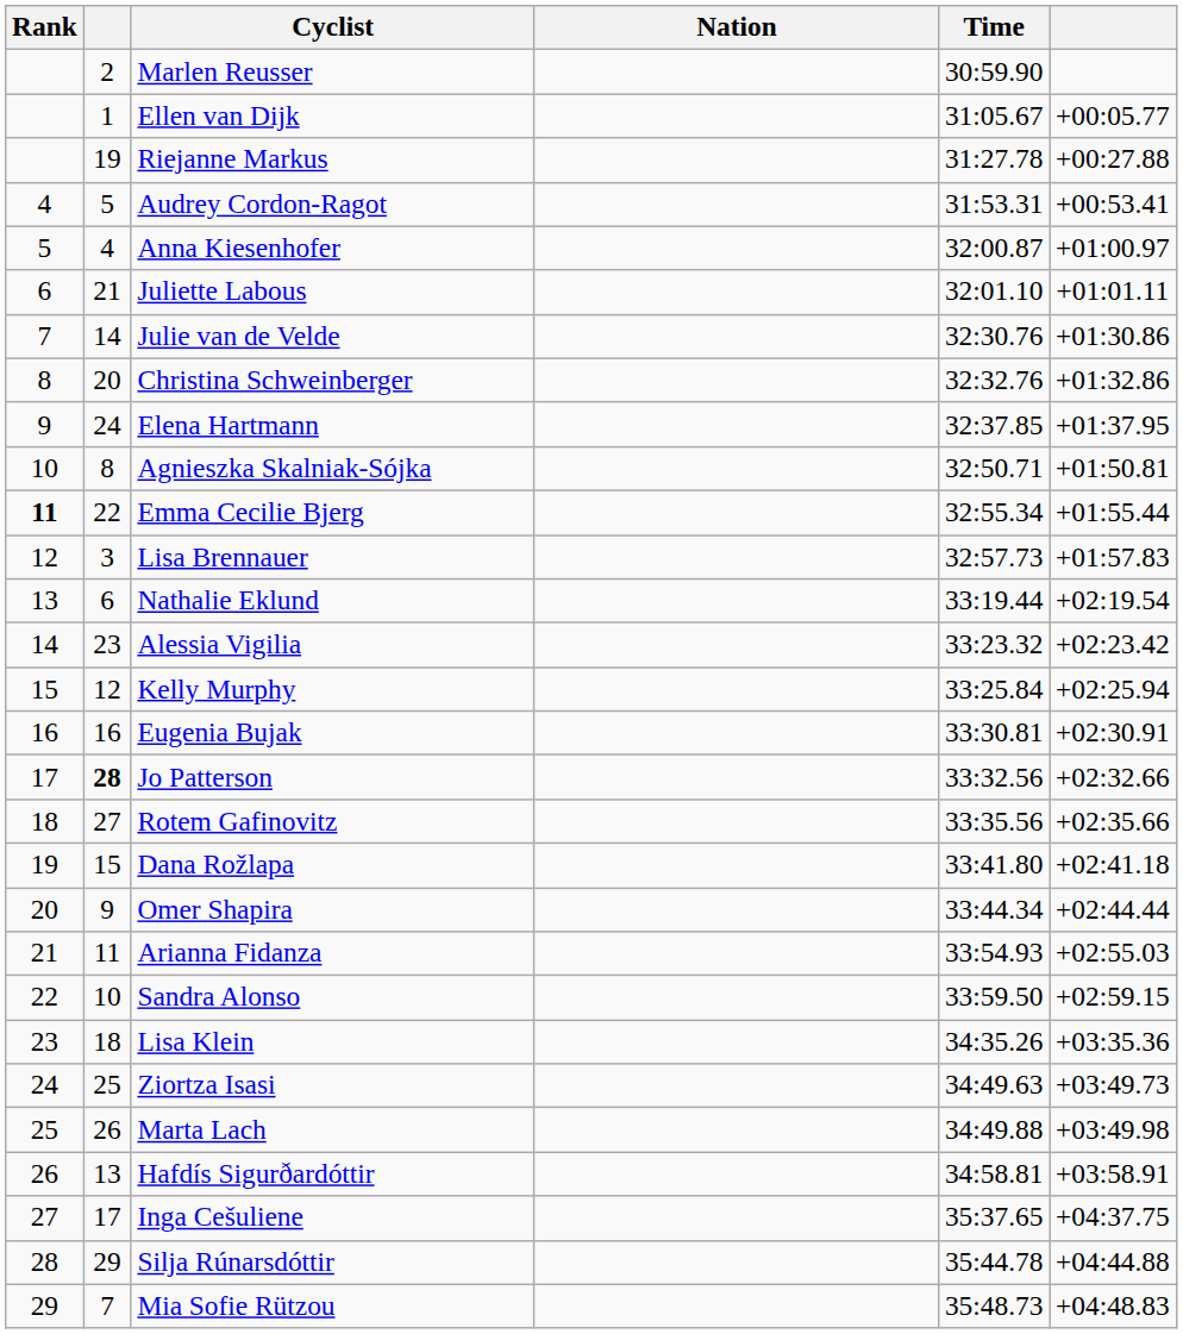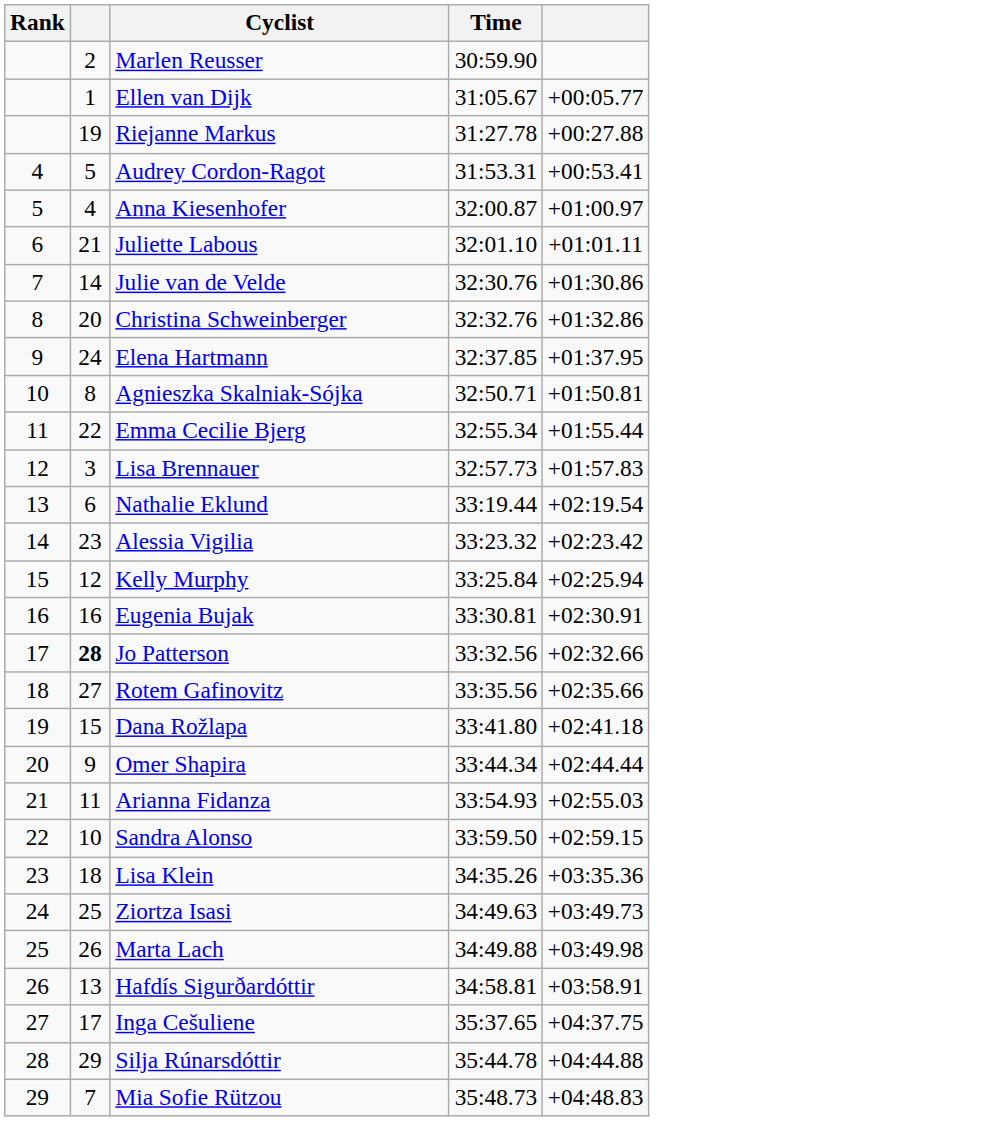 <table class="wikitable sortable" style="text-align:center">
 <tr style="background:#efefef;">
 <th width="30">Rank</th>
 <th width="20"></th>
 <th width="225">Cyclist</th>
-<th width="225">Nation</th>
 <th width="55">Time</th>
 <th width="55"></th>
 </tr>
 <tr>
 <td></td>
 <td>2</td>
 <td align="left"><a href='#'>Marlen Reusser</a></td>
-<td align="left"></td>
 <td>30:59.90</td>
 <td></td>
 </tr>
 <tr>
 <td></td>
 <td>1</td>
 <td align="left"><a href='#'>Ellen van Dijk</a></td>
-<td align="left"></td>
 <td>31:05.67</td>
 <td>+00:05.77</td>
 </tr>
 <tr>
 <td></td>
 <td>19</td>
 <td align="left"><a href='#'>Riejanne Markus</a></td>
-<td align="left"></td>
 <td>31:27.78</td>
 <td>+00:27.88</td>
 </tr>
 <tr>
 <td>4</td>
 <td>5</td>
 <td align="left"><a href='#'>Audrey Cordon-Ragot</a></td>
-<td align="left"></td>
 <td>31:53.31</td>
 <td>+00:53.41</td>
 </tr>
 <tr>
 <td>5</td>
 <td>4</td>
 <td align="left"><a href='#'>Anna Kiesenhofer</a></td>
-<td align="left"></td>
 <td>32:00.87</td>
 <td>+01:00.97</td>
 </tr>
 <tr>
 <td>6</td>
 <td>21</td>
 <td align="left"><a href='#'>Juliette Labous</a></td>
-<td align="left"></td>
 <td>32:01.10</td>
 <td>+01:01.11</td>
 </tr>
 <tr>
 <td>7</td>
 <td>14</td>
 <td align="left"><a href='#'>Julie van de Velde</a></td>
-<td align="left"></td>
 <td>32:30.76</td>
 <td>+01:30.86</td>
 </tr>
 <tr>
 <td>8</td>
 <td>20</td>
 <td align="left"><a href='#'>Christina Schweinberger</a></td>
-<td align="left"></td>
 <td>32:32.76</td>
 <td>+01:32.86</td>
 </tr>
 <tr>
 <td>9</td>
 <td>24</td>
 <td align="left"><a href='#'>Elena Hartmann</a></td>
-<td align="left"></td>
 <td>32:37.85</td>
 <td>+01:37.95</td>
 </tr>
 <tr>
 <td>10</td>
 <td>8</td>
 <td align="left"><a href='#'>Agnieszka Skalniak-Sójka</a></td>
-<td align="left"></td>
 <td>32:50.71</td>
 <td>+01:50.81</td>
 </tr>
 <tr>
-<td><strong>11</strong></td>
+<td>11</td>
 <td>22</td>
 <td align="left"><a href='#'>Emma Cecilie Bjerg</a></td>
-<td align="left"></td>
 <td>32:55.34</td>
 <td>+01:55.44</td>
 </tr>
 <tr>
 <td>12</td>
 <td>3</td>
 <td align="left"><a href='#'>Lisa Brennauer</a></td>
-<td align="left"></td>
 <td>32:57.73</td>
 <td>+01:57.83</td>
 </tr>
 <tr>
 <td>13</td>
 <td>6</td>
 <td align="left"><a href='#'>Nathalie Eklund</a></td>
-<td align="left"></td>
 <td>33:19.44</td>
 <td>+02:19.54</td>
 </tr>
 <tr>
 <td>14</td>
 <td>23</td>
 <td align="left"><a href='#'>Alessia Vigilia</a></td>
-<td align="left"></td>
 <td>33:23.32</td>
 <td>+02:23.42</td>
 </tr>
 <tr>
 <td>15</td>
 <td>12</td>
 <td align="left"><a href='#'>Kelly Murphy</a></td>
-<td align="left"></td>
 <td>33:25.84</td>
 <td>+02:25.94</td>
 </tr>
 <tr>
 <td>16</td>
 <td>16</td>
 <td align="left"><a href='#'>Eugenia Bujak</a></td>
-<td align="left"></td>
 <td>33:30.81</td>
 <td>+02:30.91</td>
 </tr>
 <tr>
 <td>17</td>
 <td><strong>28</strong></td>
 <td align="left"><a href='#'>Jo Patterson</a></td>
-<td align="left"></td>
 <td>33:32.56</td>
 <td>+02:32.66</td>
 </tr>
 <tr>
 <td>18</td>
 <td>27</td>
 <td align="left"><a href='#'>Rotem Gafinovitz</a></td>
-<td align="left"></td>
 <td>33:35.56</td>
 <td>+02:35.66</td>
 </tr>
 <tr>
 <td>19</td>
 <td>15</td>
 <td align="left"><a href='#'>Dana Rožlapa</a></td>
-<td align="left"></td>
 <td>33:41.80</td>
 <td>+02:41.18</td>
 </tr>
 <tr>
 <td>20</td>
 <td>9</td>
 <td align="left"><a href='#'>Omer Shapira</a></td>
-<td align="left"></td>
 <td>33:44.34</td>
 <td>+02:44.44</td>
 </tr>
 <tr>
 <td>21</td>
 <td>11</td>
 <td align="left"><a href='#'>Arianna Fidanza</a></td>
-<td align="left"></td>
 <td>33:54.93</td>
 <td>+02:55.03</td>
 </tr>
 <tr>
 <td>22</td>
 <td>10</td>
 <td align="left"><a href='#'>Sandra Alonso</a></td>
-<td align="left"></td>
 <td>33:59.50</td>
 <td>+02:59.15</td>
 </tr>
 <tr>
 <td>23</td>
 <td>18</td>
 <td align="left"><a href='#'>Lisa Klein</a></td>
-<td align="left"></td>
 <td>34:35.26</td>
 <td>+03:35.36</td>
 </tr>
 <tr>
 <td>24</td>
 <td>25</td>
 <td align="left"><a href='#'>Ziortza Isasi</a></td>
-<td align="left"></td>
 <td>34:49.63</td>
 <td>+03:49.73</td>
 </tr>
 <tr>
 <td>25</td>
 <td>26</td>
 <td align="left"><a href='#'>Marta Lach</a></td>
-<td align="left"></td>
 <td>34:49.88</td>
 <td>+03:49.98</td>
 </tr>
 <tr>
 <td>26</td>
 <td>13</td>
 <td align="left"><a href='#'>Hafdís Sigurðardóttir</a></td>
-<td align="left"></td>
 <td>34:58.81</td>
 <td>+03:58.91</td>
 </tr>
 <tr>
 <td>27</td>
 <td>17</td>
 <td align="left"><a href='#'>Inga Cešuliene</a></td>
-<td align="left"></td>
 <td>35:37.65</td>
 <td>+04:37.75</td>
 </tr>
 <tr>
 <td>28</td>
 <td>29</td>
 <td align="left"><a href='#'>Silja Rúnarsdóttir</a></td>
-<td align="left"></td>
 <td>35:44.78</td>
 <td>+04:44.88</td>
 </tr>
 <tr>
 <td>29</td>
 <td>7</td>
 <td align="left"><a href='#'>Mia Sofie Rützou</a></td>
-<td align="left"></td>
 <td>35:48.73</td>
 <td>+04:48.83</td>
 </tr>
 </table>
